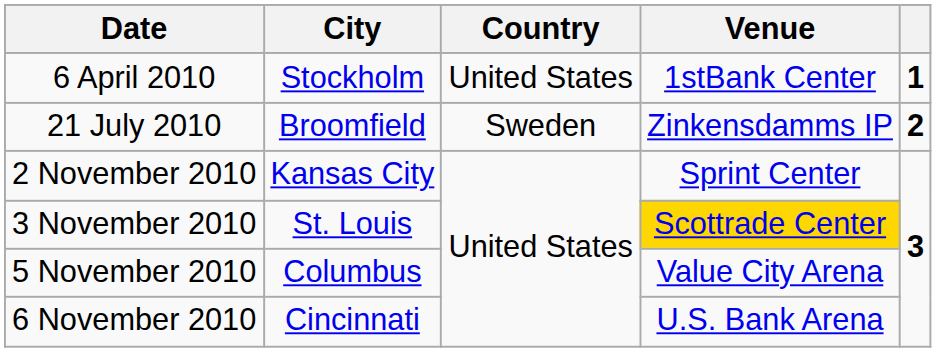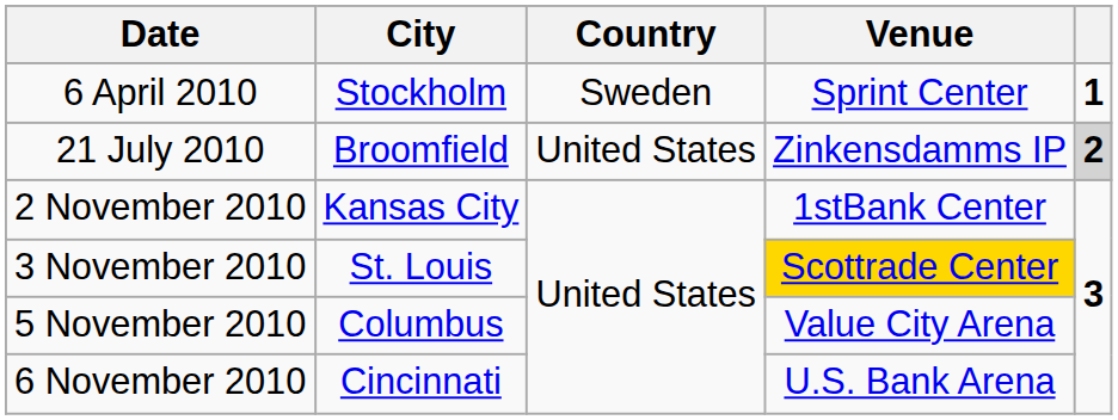 <table class="wikitable" style="text-align:center">
 <tr>
 <th>Date</th>
 <th>City</th>
 <th>Country</th>
 <th>Venue</th>
 <th></th>
 </tr>
 <tr>
 <td>6 April 2010</td>
 <td><a href='#'>Stockholm</a></td>
-<td>United States</td>
-<td><a href='#'>1stBank Center</a></td>
+<td>Sweden</td>
+<td><a href='#'>Sprint Center</a></td>
 <td><strong>1</strong></td>
 </tr>
 <tr>
 <td>21 July 2010</td>
 <td><a href='#'>Broomfield</a></td>
-<td>Sweden</td>
+<td>United States</td>
 <td><a href='#'>Zinkensdamms IP</a></td>
-<td><strong>2</strong></td>
+<td style="background: lightgrey;"><strong>2</strong></td>
 </tr>
 <tr>
 <td>2 November 2010</td>
 <td><a href='#'>Kansas City</a></td>
 <td rowspan="4">United States</td>
-<td><a href='#'>Sprint Center</a></td>
+<td><a href='#'>1stBank Center</a></td>
 <td rowspan="4"><strong>3</strong></td>
 </tr>
 <tr>
 <td>3 November 2010</td>
 <td><a href='#'>St. Louis</a></td>
 <td style="background: gold;"><a href='#'>Scottrade Center</a></td>
 </tr>
 <tr>
 <td>5 November 2010</td>
 <td><a href='#'>Columbus</a></td>
 <td><a href='#'>Value City Arena</a></td>
 </tr>
 <tr>
 <td>6 November 2010</td>
 <td><a href='#'>Cincinnati</a></td>
 <td><a href='#'>U.S. Bank Arena</a></td>
 </tr>
 </table>
